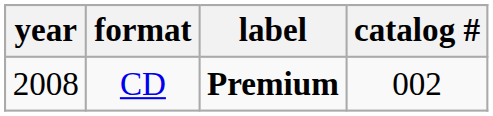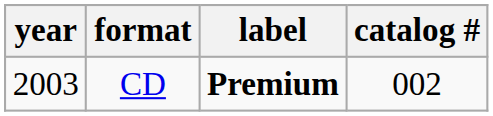 <table class="wikitable" style="text-align:center">
 <tr>
 <th>year</th>
 <th>format</th>
 <th>label</th>
 <th>catalog #</th>
 </tr>
 <tr>
-<td>2008</td>
+<td>2003</td>
 <td><a href='#'>CD</a></td>
 <td><strong>Premium</strong></td>
 <td>002</td>
 </tr>
 </table>
